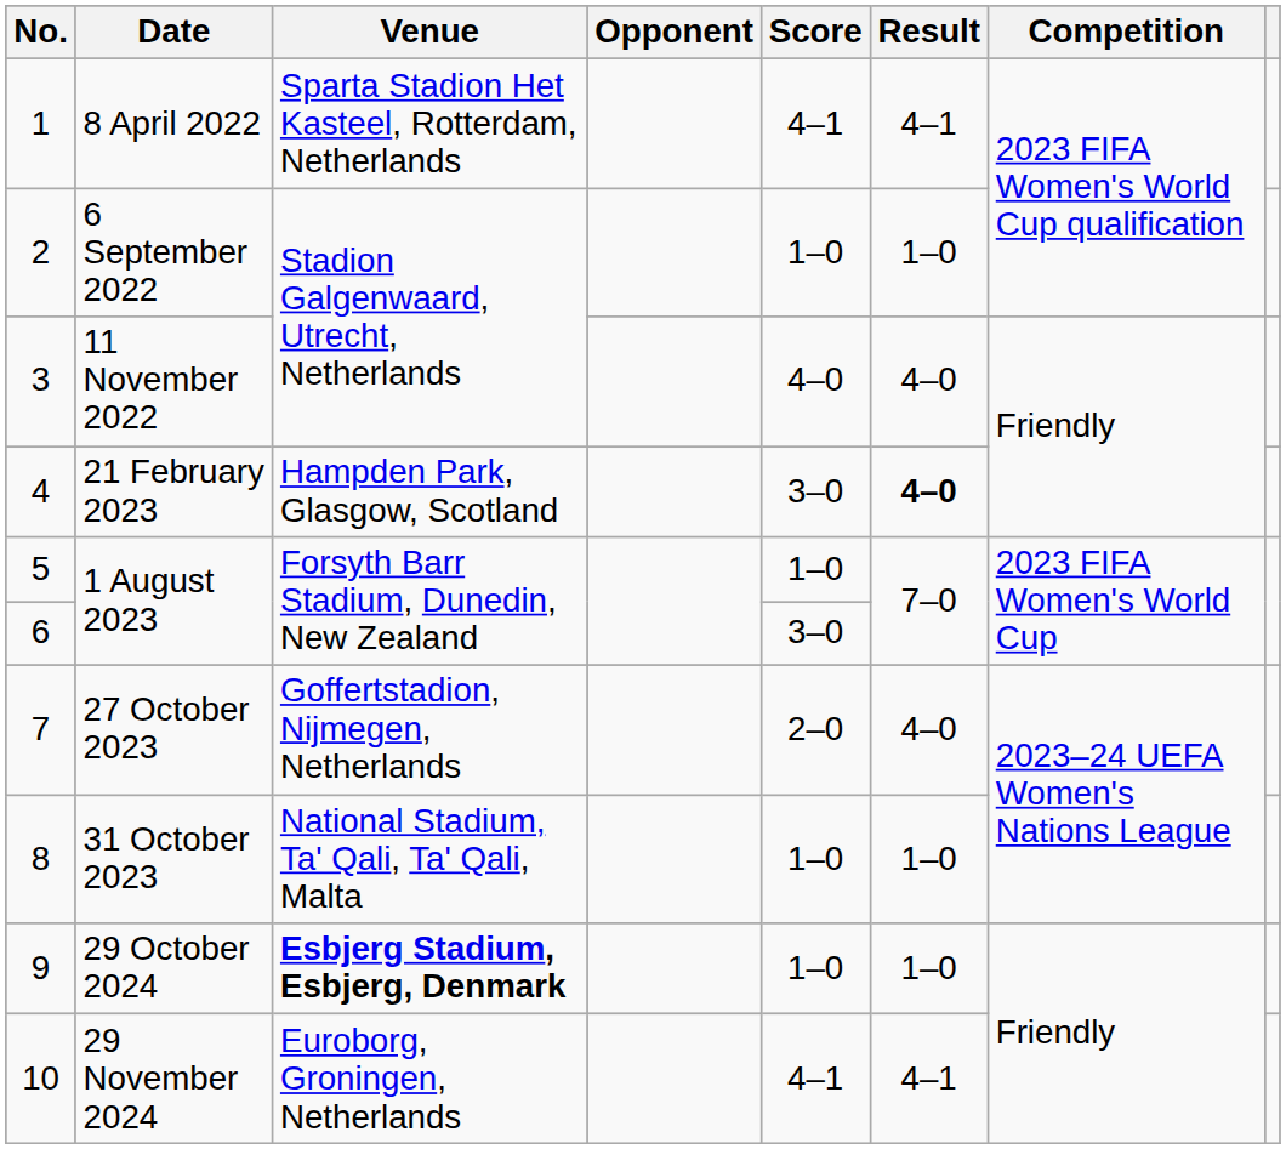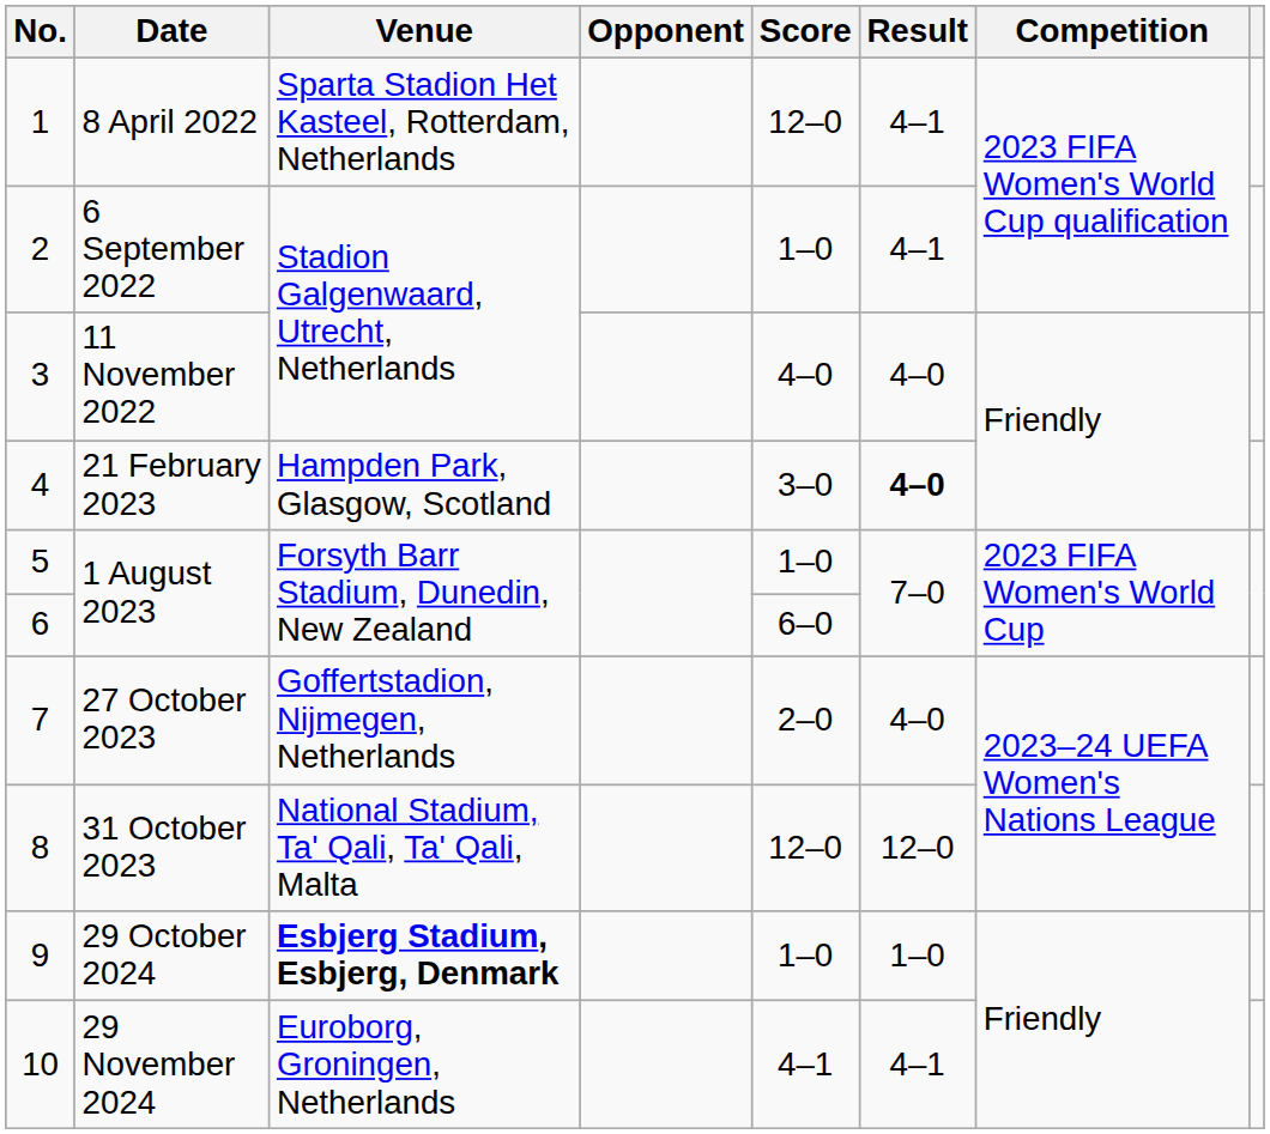 <table class="wikitable">
 <tr>
 <th scope="col">No.</th>
 <th scope="col">Date</th>
 <th scope="col">Venue</th>
 <th scope="col">Opponent</th>
 <th scope="col">Score</th>
 <th scope="col">Result</th>
 <th scope="col">Competition</th>
 <th scope="col" class="unsortable"></th>
 </tr>
 <tr>
 <td align=center>1</td>
 <td>8 April 2022</td>
 <td><a href='#'>Sparta Stadion Het Kasteel</a>, Rotterdam, Netherlands</td>
 <td></td>
-<td align=center>4–1</td>
+<td align=center>12–0</td>
 <td align=center>4–1</td>
 <td rowspan=2><a href='#'>2023 FIFA Women's World Cup qualification</a></td>
 <td></td>
 </tr>
 <tr>
 <td align=center>2</td>
 <td>6 September 2022</td>
 <td rowspan=2><a href='#'>Stadion Galgenwaard</a>, <a href='#'>Utrecht</a>, Netherlands</td>
 <td></td>
 <td align=center>1–0</td>
-<td align=center>1–0</td>
+<td align=center>4–1</td>
 <td></td>
 </tr>
 <tr>
 <td align=center>3</td>
 <td>11 November 2022</td>
 <td></td>
 <td align="center">4–0</td>
 <td align="center">4–0</td>
 <td rowspan=2>Friendly</td>
 <td></td>
 </tr>
 <tr>
 <td align=center>4</td>
 <td>21 February 2023</td>
 <td><a href='#'>Hampden Park</a>, Glasgow, Scotland</td>
 <td></td>
 <td align="center">3–0</td>
 <td align="center"><strong>4–0</strong></td>
 <td></td>
 </tr>
 <tr>
 <td align=center>5</td>
 <td rowspan=2>1 August 2023</td>
 <td rowspan=2><a href='#'>Forsyth Barr Stadium</a>, <a href='#'>Dunedin</a>, New Zealand</td>
 <td rowspan=2></td>
 <td align=center>1–0</td>
 <td rowspan=2 align="center">7–0</td>
 <td rowspan=2><a href='#'>2023 FIFA Women's World Cup</a></td>
 <td rowspan=2></td>
 </tr>
 <tr>
 <td align=center>6</td>
-<td align="center">3–0</td>
+<td align=center>6–0</td>
 </tr>
 <tr>
 <td align=center>7</td>
 <td>27 October 2023</td>
 <td><a href='#'>Goffertstadion</a>, <a href='#'>Nijmegen</a>, Netherlands</td>
 <td></td>
 <td align=center>2–0</td>
 <td align=center>4–0</td>
 <td rowspan=2><a href='#'>2023–24 UEFA Women's Nations League</a></td>
 <td></td>
 </tr>
 <tr>
 <td align=center>8</td>
 <td>31 October 2023</td>
 <td><a href='#'>National Stadium, Ta' Qali</a>, <a href='#'>Ta' Qali</a>, Malta</td>
 <td></td>
-<td align=center>1–0</td>
-<td align=center>1–0</td>
+<td align=center>12–0</td>
+<td align=center>12–0</td>
 <td></td>
 </tr>
 <tr>
 <td align=center>9</td>
 <td>29 October 2024</td>
 <td><strong><a href='#'>Esbjerg Stadium</a>, Esbjerg, Denmark</strong></td>
 <td></td>
 <td align=center>1–0</td>
 <td align=center>1–0</td>
 <td rowspan=2>Friendly</td>
 <td></td>
 </tr>
 <tr>
 <td align=center>10</td>
 <td>29 November 2024</td>
 <td><a href='#'>Euroborg</a>, <a href='#'>Groningen</a>, Netherlands</td>
 <td></td>
 <td align=center>4–1</td>
 <td align=center>4–1</td>
 <td></td>
 </tr>
 <tr>
 </tr>
 </table>
